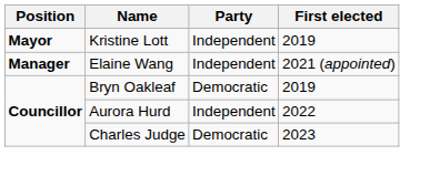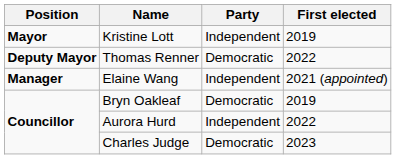 <table class="wikitable">
 <tr>
 <th>Position</th>
 <th>Name</th>
 <th>Party</th>
 <th>First elected</th>
 </tr>
 <tr>
 <td><strong>Mayor</strong></td>
 <td>Kristine Lott</td>
 <td>Independent</td>
 <td>2019</td>
+</tr>
+<tr>
+<td><strong>Deputy Mayor</strong></td>
+<td>Thomas Renner</td>
+<td>Democratic</td>
+<td>2022</td>
 </tr>
 <tr>
 <td><strong>Manager</strong></td>
 <td>Elaine Wang</td>
 <td>Independent</td>
 <td>2021 (<em>appointed</em>)</td>
 </tr>
 <tr>
 <td rowspan=4><strong>Councillor</strong></td>
 <td>Bryn Oakleaf</td>
 <td>Democratic</td>
 <td>2019</td>
 </tr>
 <tr>
 <td>Aurora Hurd</td>
 <td>Independent</td>
 <td>2022</td>
 </tr>
 <tr>
 <td>Charles Judge</td>
 <td>Democratic</td>
 <td>2023</td>
 </tr>
 </table>
